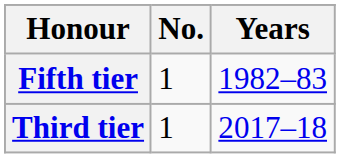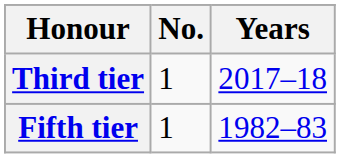 <table class="wikitable plainrowheaders">
 <tr>
 <th scope=col>Honour</th>
 <th scope=col>No.</th>
 <th scope=col>Years</th>
 </tr>
 <tr>
+<th scope=row><a href='#'>Third tier</a></th>
+<td>1</td>
+<td><a href='#'>2017–18</a></td>
+</tr>
+<tr>
 <th scope=row><a href='#'>Fifth tier</a></th>
 <td>1</td>
 <td><a href='#'>1982–83</a></td>
 </tr>
-<tr>
-<th scope=row><a href='#'>Third tier</a></th>
-<td>1</td>
-<td><a href='#'>2017–18</a></td>
-</tr>
 </table>
